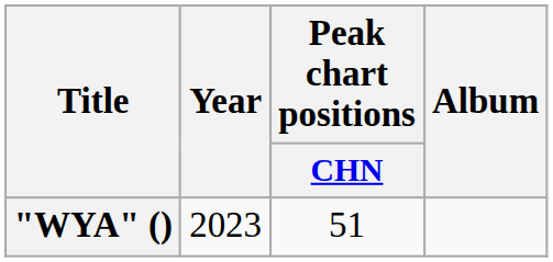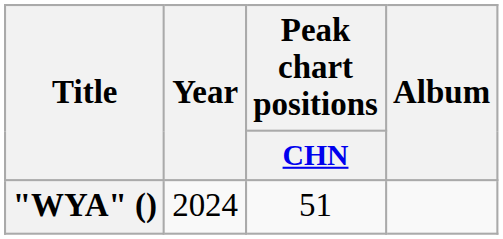 <table class="wikitable plainrowheaders" style="text-align:center">
 <tr>
 <th rowspan="2" scope="col">Title</th>
 <th rowspan="2" scope="col">Year</th>
 <th rowspan="1" scope="col">Peak chart<br>positions</th>
 <th rowspan="2" scope="col">Album</th>
 </tr>
 <tr>
 <th scope="col" style="width:3em;font-size:90%"><a href='#'>CHN</a><br></th>
 </tr>
 <tr>
 <th scope="row">"WYA" ()<br></th>
-<td>2023</td>
+<td>2024</td>
 <td>51</td>
 <td></td>
 </tr>
 </table>
